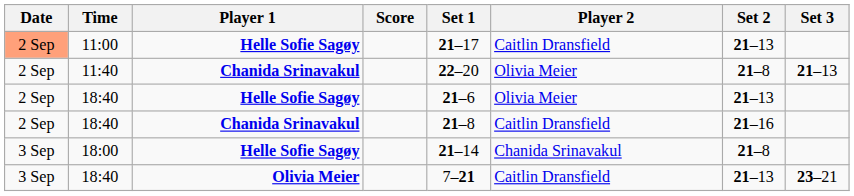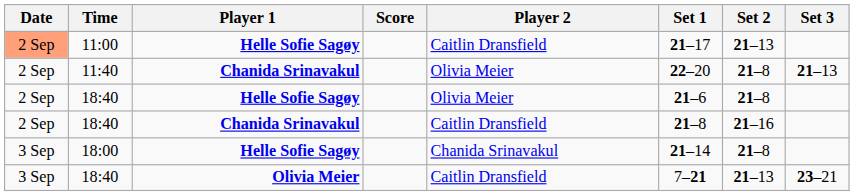 <table class="wikitable" style="font-size:90%; text-align:center">
 <tr>
 <th width="50">Date</th>
 <th width="50">Time</th>
 <th width="200">Player 1</th>
 <th width="50">Score</th>
+<th width="200">Player 2</th>
 <th width="50">Set 1</th>
-<th width="200">Player 2</th>
 <th width="50">Set 2</th>
 <th width="50">Set 3</th>
 </tr>
 <tr>
 <td style="background: lightsalmon;">2 Sep</td>
 <td>11:00</td>
 <td align="right"><strong><a href='#'>Helle Sofie Sagøy</a> </strong></td>
 <td> </td>
+<td align="left"> <a href='#'>Caitlin Dransfield</a></td>
 <td><strong>21</strong>–17</td>
-<td align="left"> <a href='#'>Caitlin Dransfield</a></td>
 <td><strong>21</strong>–13</td>
 <td></td>
 </tr>
 <tr>
 <td>2 Sep</td>
 <td>11:40</td>
 <td align="right"><strong><a href='#'>Chanida Srinavakul</a> </strong></td>
 <td> </td>
+<td align="left"> <a href='#'>Olivia Meier</a></td>
 <td><strong>22</strong>–20</td>
-<td align="left"> <a href='#'>Olivia Meier</a></td>
 <td><strong>21</strong>–8</td>
 <td><strong>21</strong>–13</td>
 </tr>
 <tr>
 <td>2 Sep</td>
 <td>18:40</td>
 <td align="right"><strong><a href='#'>Helle Sofie Sagøy</a> </strong></td>
 <td> </td>
+<td align="left"> <a href='#'>Olivia Meier</a></td>
 <td><strong>21</strong>–6</td>
-<td align="left"> <a href='#'>Olivia Meier</a></td>
-<td><strong>21</strong>–13</td>
+<td><strong>21</strong>–8</td>
 <td></td>
 </tr>
 <tr>
 <td>2 Sep</td>
 <td>18:40</td>
 <td align="right"><strong><a href='#'>Chanida Srinavakul</a> </strong></td>
 <td> </td>
+<td align="left"> <a href='#'>Caitlin Dransfield</a></td>
 <td><strong>21</strong>–8</td>
-<td align="left"> <a href='#'>Caitlin Dransfield</a></td>
 <td><strong>21</strong>–16</td>
 <td></td>
 </tr>
 <tr>
 <td>3 Sep</td>
 <td>18:00</td>
 <td align="right"><strong><a href='#'>Helle Sofie Sagøy</a> </strong></td>
 <td> </td>
+<td align="left"> <a href='#'>Chanida Srinavakul</a></td>
 <td><strong>21</strong>–14</td>
-<td align="left"> <a href='#'>Chanida Srinavakul</a></td>
 <td><strong>21</strong>–8</td>
 <td></td>
 </tr>
 <tr>
 <td>3 Sep</td>
 <td>18:40</td>
 <td align="right"><strong><a href='#'>Olivia Meier</a> </strong></td>
 <td> </td>
+<td align="left"> <a href='#'>Caitlin Dransfield</a></td>
 <td>7–<strong>21</strong></td>
-<td align="left"> <a href='#'>Caitlin Dransfield</a></td>
 <td><strong>21</strong>–13</td>
 <td><strong>23</strong>–21</td>
 </tr>
 </table>
